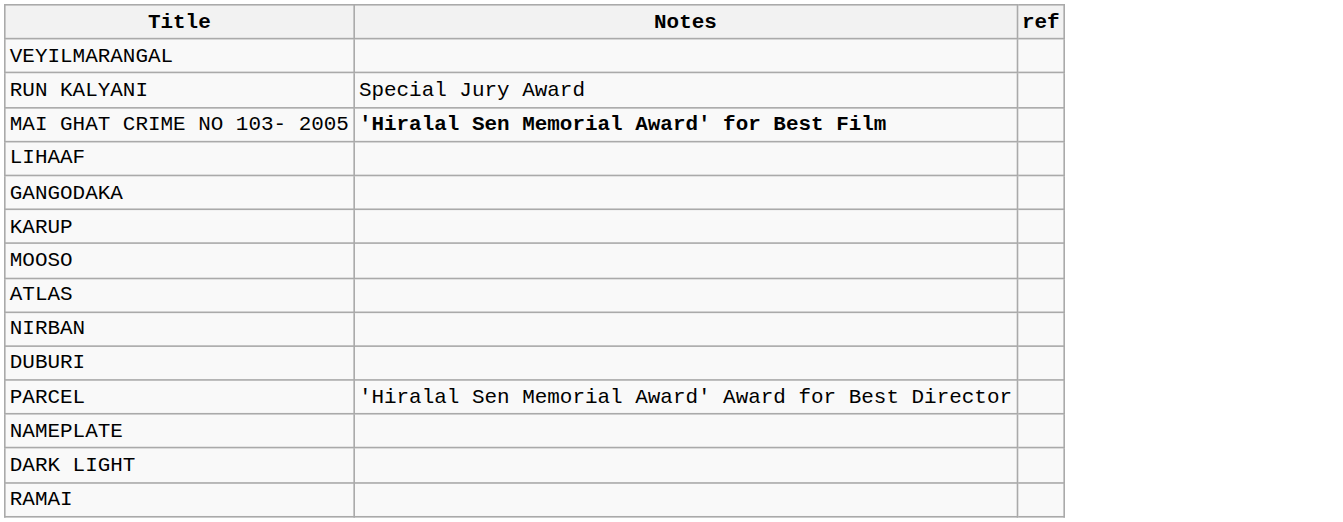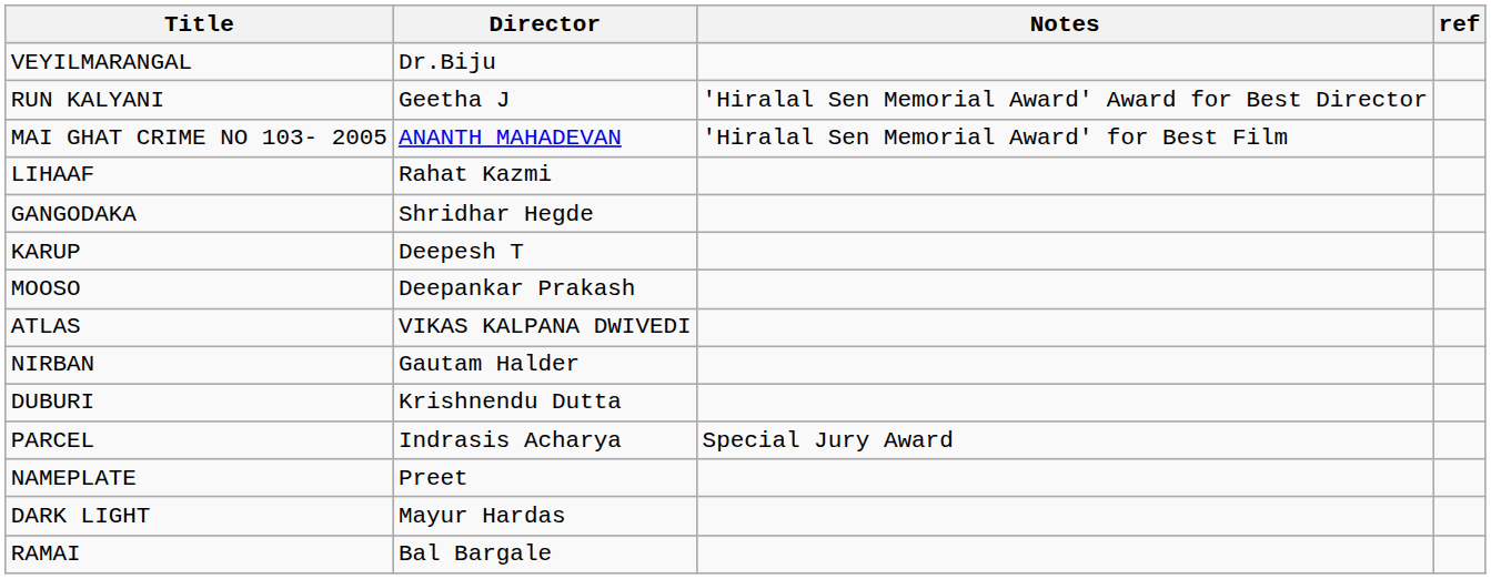 <table class="wikitable">
 <tr>
 <th>Title</th>
+<th>Director</th>
 <th>Notes</th>
 <th>ref</th>
 </tr>
 <tr>
 <td>VEYILMARANGAL</td>
+<td>Dr.Biju</td>
 <td></td>
 <td></td>
 </tr>
 <tr>
 <td>RUN KALYANI</td>
-<td>Special Jury Award</td>
+<td>Geetha J</td>
+<td>'Hiralal Sen Memorial Award' Award for Best Director</td>
 <td></td>
 </tr>
 <tr>
 <td>MAI GHAT CRIME NO 103- 2005</td>
-<td><strong>'Hiralal Sen Memorial Award' for Best Film</strong></td>
+<td><a href='#'>ANANTH MAHADEVAN</a></td>
+<td>'Hiralal Sen Memorial Award' for Best Film</td>
 <td></td>
 </tr>
 <tr>
 <td>LIHAAF</td>
+<td>Rahat Kazmi</td>
 <td></td>
 <td></td>
 </tr>
 <tr>
 <td>GANGODAKA</td>
+<td>Shridhar Hegde</td>
 <td></td>
 <td></td>
 </tr>
 <tr>
 <td>KARUP</td>
+<td>Deepesh T</td>
 <td></td>
 <td></td>
 </tr>
 <tr>
 <td>MOOSO</td>
+<td>Deepankar Prakash</td>
 <td></td>
 <td></td>
 </tr>
 <tr>
 <td>ATLAS</td>
+<td>VIKAS KALPANA DWIVEDI</td>
 <td></td>
 <td></td>
 </tr>
 <tr>
 <td>NIRBAN</td>
+<td>Gautam Halder</td>
 <td></td>
 <td></td>
 </tr>
 <tr>
 <td>DUBURI</td>
+<td>Krishnendu Dutta</td>
 <td></td>
 <td></td>
 </tr>
 <tr>
 <td>PARCEL</td>
-<td>'Hiralal Sen Memorial Award' Award for Best Director</td>
+<td>Indrasis Acharya</td>
+<td>Special Jury Award</td>
 <td></td>
 </tr>
 <tr>
 <td>NAMEPLATE</td>
+<td>Preet</td>
 <td></td>
 <td></td>
 </tr>
 <tr>
 <td>DARK LIGHT</td>
+<td>Mayur Hardas</td>
 <td></td>
 <td></td>
 </tr>
 <tr>
 <td>RAMAI</td>
+<td>Bal Bargale</td>
 <td></td>
 <td></td>
 </tr>
 </table>
